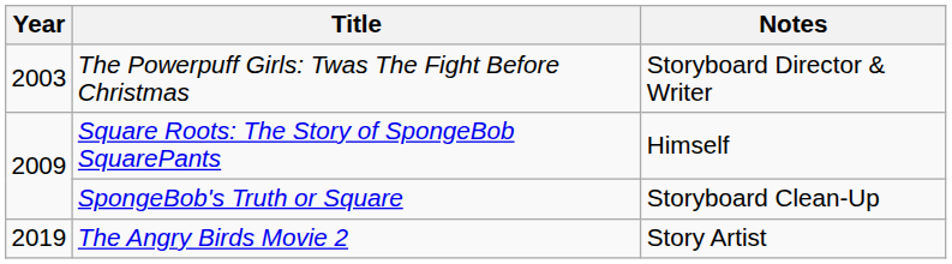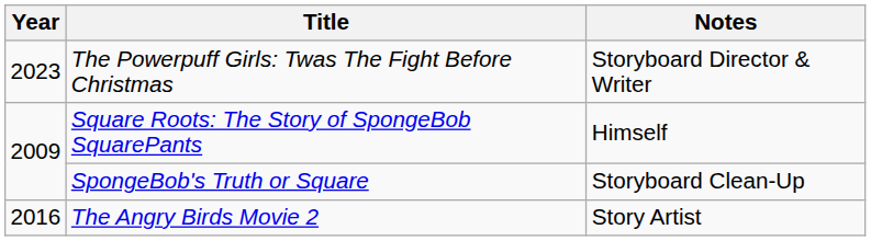 <table class="wikitable">
 <tr>
 <th>Year</th>
 <th>Title</th>
 <th>Notes</th>
 </tr>
 <tr>
-<td>2003</td>
+<td>2023</td>
 <td><em>The Powerpuff Girls: Twas The Fight Before Christmas</em></td>
 <td>Storyboard Director & Writer</td>
 </tr>
 <tr>
 <td rowspan=2>2009</td>
 <td><em><a href='#'>Square Roots: The Story of SpongeBob SquarePants</a></em></td>
 <td>Himself</td>
 </tr>
 <tr>
 <td><em><a href='#'>SpongeBob's Truth or Square</a></em></td>
 <td>Storyboard Clean-Up</td>
 </tr>
 <tr>
-<td>2019</td>
+<td>2016</td>
 <td><em><a href='#'>The Angry Birds Movie 2</a></em></td>
 <td>Story Artist</td>
 </tr>
 </table>
